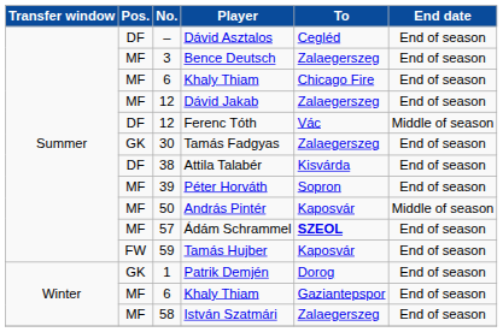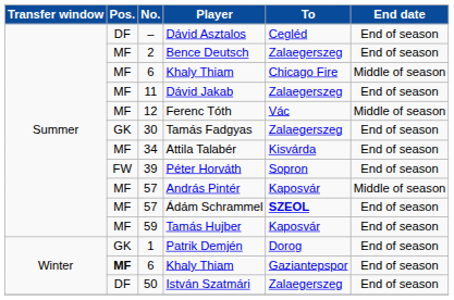 <table class="wikitable plainrowheaders sortable">
 <tr>
 <th style="background-color:#094B9B;color:white">Transfer window</th>
 <th style="background-color:#094B9B;color:white">Pos.</th>
 <th style="background-color:#094B9B;color:white">No.</th>
 <th style="background-color:#094B9B;color:white">Player</th>
 <th style="background-color:#094B9B;color:white">To</th>
 <th style="background-color:#094B9B;color:white">End date</th>
 </tr>
 <tr>
 <td rowspan="11" style="text-align:center;">Summer</td>
 <td style=text-align:center;>DF</td>
 <td style=text-align:center;>–</td>
 <td style=text-align:left;> <a href='#'>Dávid Asztalos</a></td>
 <td style=text-align:left;><a href='#'>Cegléd</a></td>
 <td style=text-align:center;>End of season</td>
 </tr>
 <tr>
 <td style=text-align:center;>MF</td>
-<td style=text-align:center;>3</td>
+<td style=text-align:center;>2</td>
 <td style=text-align:left;> <a href='#'>Bence Deutsch</a></td>
 <td style=text-align:left;><a href='#'>Zalaegerszeg</a></td>
 <td style=text-align:center;>End of season</td>
 </tr>
 <tr>
 <td style=text-align:center;>MF</td>
 <td style=text-align:center;>6</td>
 <td style=text-align:left;> <a href='#'>Khaly Thiam</a></td>
 <td style=text-align:left;> <a href='#'>Chicago Fire</a></td>
-<td style=text-align:center;>End of season</td>
+<td style=text-align:center;>Middle of season</td>
 </tr>
 <tr>
 <td style=text-align:center;>MF</td>
-<td style=text-align:center;>12</td>
+<td style=text-align:center;>11</td>
 <td style=text-align:left;> <a href='#'>Dávid Jakab</a></td>
 <td style=text-align:left;><a href='#'>Zalaegerszeg</a></td>
 <td style=text-align:center;>End of season</td>
 </tr>
 <tr>
-<td style=text-align:center;>DF</td>
+<td style=text-align:center;>MF</td>
 <td style=text-align:center;>12</td>
 <td style=text-align:left;> Ferenc Tóth</td>
 <td style=text-align:left;><a href='#'>Vác</a></td>
 <td style=text-align:center;>Middle of season</td>
 </tr>
 <tr>
 <td style=text-align:center;>GK</td>
 <td style=text-align:center;>30</td>
 <td style=text-align:left;> Tamás Fadgyas</td>
 <td style=text-align:left;><a href='#'>Zalaegerszeg</a></td>
 <td style=text-align:center;>End of season</td>
 </tr>
 <tr>
-<td style=text-align:center;>DF</td>
-<td style=text-align:center;>38</td>
+<td style=text-align:center;>MF</td>
+<td style=text-align:center;>34</td>
 <td style=text-align:left;> Attila Talabér</td>
 <td style=text-align:left;><a href='#'>Kisvárda</a></td>
 <td style=text-align:center;>End of season</td>
 </tr>
 <tr>
-<td style=text-align:center;>MF</td>
+<td style=text-align:center;>FW</td>
 <td style=text-align:center;>39</td>
 <td style=text-align:left;> <a href='#'>Péter Horváth</a></td>
 <td style=text-align:left;><a href='#'>Sopron</a></td>
 <td style=text-align:center;>End of season</td>
 </tr>
 <tr>
 <td style=text-align:center;>MF</td>
-<td style=text-align:center;>50</td>
+<td style=text-align:center;>57</td>
 <td style=text-align:left;> <a href='#'>András Pintér</a></td>
 <td style=text-align:left;><a href='#'>Kaposvár</a></td>
 <td style=text-align:center;>Middle of season</td>
 </tr>
 <tr>
 <td style=text-align:center;>MF</td>
 <td style=text-align:center;>57</td>
 <td style=text-align:left;> Ádám Schrammel</td>
 <td style=text-align:left;><strong><a href='#'>SZEOL</a></strong></td>
 <td style=text-align:center;>End of season</td>
 </tr>
 <tr>
-<td style=text-align:center;>FW</td>
+<td style=text-align:center;>MF</td>
 <td style=text-align:center;>59</td>
 <td style=text-align:left;> <a href='#'>Tamás Hujber</a></td>
 <td style=text-align:left;><a href='#'>Kaposvár</a></td>
 <td style=text-align:center;>End of season</td>
 </tr>
 <tr>
 <td rowspan="3" style="text-align:center;">Winter</td>
 <td style=text-align:center;>GK</td>
 <td style=text-align:center;>1</td>
 <td style=text-align:left;> <a href='#'>Patrik Demjén</a></td>
 <td style=text-align:left;><a href='#'>Dorog</a></td>
 <td style=text-align:center;>End of season</td>
 </tr>
 <tr>
-<td style=text-align:center;>MF</td>
+<td style=text-align:center;><strong>MF</strong></td>
 <td style=text-align:center;>6</td>
 <td style=text-align:left;> <a href='#'>Khaly Thiam</a></td>
 <td style=text-align:left;> <a href='#'>Gaziantepspor</a></td>
 <td style=text-align:center;>End of season</td>
 </tr>
 <tr>
-<td style=text-align:center;>MF</td>
-<td style=text-align:center;>58</td>
+<td style=text-align:center;>DF</td>
+<td style=text-align:center;>50</td>
 <td style=text-align:left;> <a href='#'>István Szatmári</a></td>
 <td style=text-align:left;><a href='#'>Zalaegerszeg</a></td>
 <td style=text-align:center;>End of season</td>
 </tr>
 <tr>
 </tr>
 </table>
